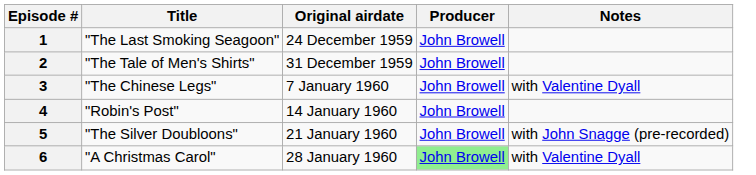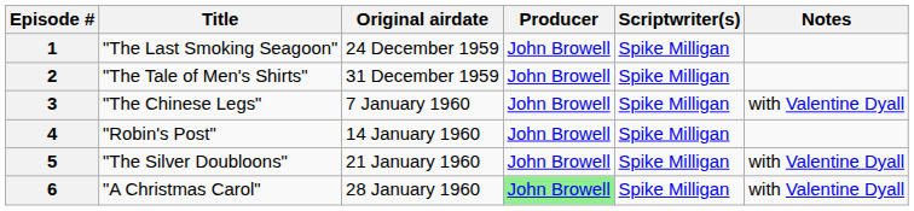 <table class="wikitable plainrowheaders sortable" style="margin-right: 0;">
 <tr>
 <th scope="col" style="vertical-align: top;">Episode #</th>
 <th scope="col" style="vertical-align: top;">Title</th>
 <th scope="col" style="vertical-align: top;">Original airdate</th>
 <th scope="col" style="vertical-align: top;">Producer</th>
+<th scope="col" style="vertical-align: top;">Scriptwriter(s)</th>
 <th scope="col" class="unsortable">Notes</th>
 </tr>
 <tr>
 <th>1</th>
 <td>"The Last Smoking Seagoon"</td>
 <td>24 December 1959</td>
 <td><a href='#'>John Browell</a></td>
+<td><a href='#'>Spike Milligan</a></td>
 <td></td>
 </tr>
 <tr>
 <th>2</th>
 <td>"The Tale of Men's Shirts"</td>
 <td>31 December 1959</td>
 <td><a href='#'>John Browell</a></td>
+<td><a href='#'>Spike Milligan</a></td>
 <td></td>
 </tr>
 <tr>
 <th>3</th>
 <td>"The Chinese Legs"</td>
 <td>7 January 1960</td>
 <td><a href='#'>John Browell</a></td>
+<td><a href='#'>Spike Milligan</a></td>
 <td>with <a href='#'>Valentine Dyall</a></td>
 </tr>
 <tr>
 <th>4</th>
 <td>"Robin's Post"</td>
 <td>14 January 1960</td>
 <td><a href='#'>John Browell</a></td>
+<td><a href='#'>Spike Milligan</a></td>
 <td></td>
 </tr>
 <tr>
 <th>5</th>
 <td>"The Silver Doubloons"</td>
 <td>21 January 1960</td>
 <td><a href='#'>John Browell</a></td>
-<td>with <a href='#'>John Snagge</a> (pre-recorded)</td>
+<td><a href='#'>Spike Milligan</a></td>
+<td>with <a href='#'>Valentine Dyall</a></td>
 </tr>
 <tr>
 <th>6</th>
 <td>"A Christmas Carol"</td>
 <td>28 January 1960</td>
 <td style="background: lightgreen;"><a href='#'>John Browell</a></td>
+<td><a href='#'>Spike Milligan</a></td>
 <td>with <a href='#'>Valentine Dyall</a></td>
 </tr>
 </table>
